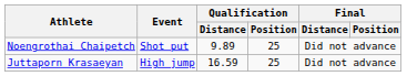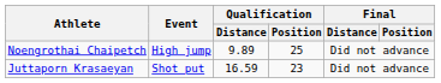 <table class=wikitable style="font-size:90%">
 <tr>
 <th rowspan="2">Athlete</th>
 <th rowspan="2">Event</th>
 <th colspan="2">Qualification</th>
 <th colspan="2">Final</th>
 </tr>
 <tr style="font-size:95%">
 <th>Distance</th>
 <th>Position</th>
 <th>Distance</th>
 <th>Position</th>
 </tr>
 <tr align=center>
 <td align=left><a href='#'>Noengrothai Chaipetch</a></td>
-<td align=left><a href='#'>Shot put</a></td>
+<td align=left><a href='#'>High jump</a></td>
 <td>9.89</td>
 <td>25</td>
 <td colspan=2>Did not advance</td>
 </tr>
 <tr align=center>
 <td align=left><a href='#'>Juttaporn Krasaeyan</a></td>
-<td align=left><a href='#'>High jump</a></td>
+<td align=left><a href='#'>Shot put</a></td>
 <td>16.59</td>
-<td>25</td>
+<td>23</td>
 <td colspan=2>Did not advance</td>
 </tr>
 </table>
